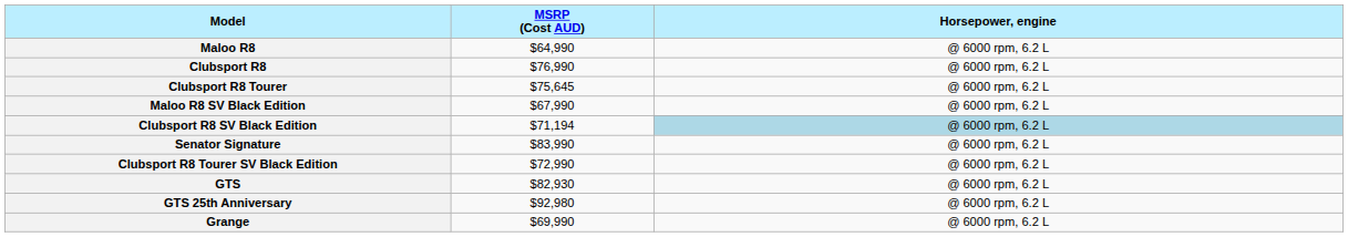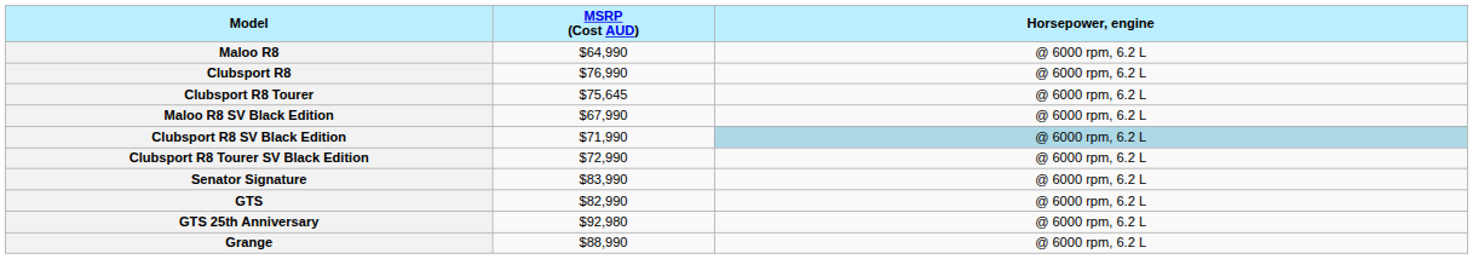 <table class="wikitable" style="font-size: 90%; text-align: center;">
 <tr>
 <th style="width:11%; background:#bef;">Model</th>
 <th style="width:5%; background:#bef;"><a href='#'>MSRP</a><br>(Cost <a href='#'>AUD</a>) </th>
 <th style="width:17%; background:#bef;">Horsepower, engine</th>
 </tr>
 <tr>
 <th>Maloo R8</th>
 <td>$64,990</td>
 <td> @ 6000 rpm, 6.2 L</td>
 </tr>
 <tr>
 <th>Clubsport R8</th>
 <td>$76,990</td>
 <td> @ 6000 rpm, 6.2 L</td>
 </tr>
 <tr>
 <th>Clubsport R8 Tourer</th>
 <td>$75,645</td>
 <td> @ 6000 rpm, 6.2 L</td>
 </tr>
 <tr>
 <th>Maloo R8 SV Black Edition</th>
 <td>$67,990</td>
 <td> @ 6000 rpm, 6.2 L</td>
 </tr>
 <tr>
 <th>Clubsport R8 SV Black Edition</th>
-<td>$71,194</td>
+<td>$71,990</td>
 <td style="background: lightblue;"> @ 6000 rpm, 6.2 L</td>
+</tr>
+<tr>
+<th>Clubsport R8 Tourer SV Black Edition</th>
+<td>$72,990</td>
+<td> @ 6000 rpm, 6.2 L</td>
 </tr>
 <tr>
 <th>Senator Signature</th>
 <td>$83,990</td>
 <td> @ 6000 rpm, 6.2 L</td>
 </tr>
 <tr>
-<th>Clubsport R8 Tourer SV Black Edition</th>
-<td>$72,990</td>
-<td> @ 6000 rpm, 6.2 L</td>
-</tr>
-<tr>
 <th>GTS</th>
-<td>$82,930</td>
+<td>$82,990</td>
 <td> @ 6000 rpm, 6.2 L</td>
 </tr>
 <tr>
 <th>GTS 25th Anniversary</th>
 <td>$92,980</td>
 <td> @ 6000 rpm, 6.2 L</td>
 </tr>
 <tr>
 <th>Grange</th>
-<td>$69,990</td>
+<td>$88,990</td>
 <td> @ 6000 rpm, 6.2 L</td>
 </tr>
 </table>
